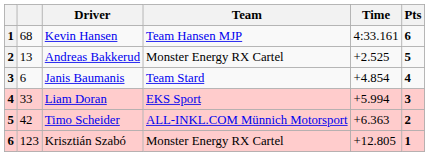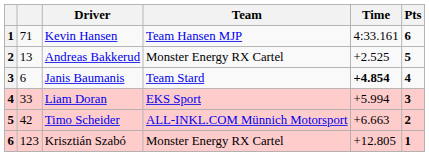 <table class="wikitable" style="font-size:95%">
 <tr>
 <th></th>
 <th></th>
 <th>Driver</th>
 <th>Team</th>
 <th>Time</th>
 <th>Pts</th>
 </tr>
 <tr>
 <th>1</th>
-<td>68</td>
+<td>71</td>
 <td> <a href='#'>Kevin Hansen</a></td>
 <td><a href='#'>Team Hansen MJP</a></td>
 <td>4:33.161</td>
 <td><strong>6</strong></td>
 </tr>
 <tr>
 <th>2</th>
 <td>13</td>
 <td> <a href='#'>Andreas Bakkerud</a></td>
 <td>Monster Energy RX Cartel</td>
 <td>+2.525</td>
 <td><strong>5</strong></td>
 </tr>
 <tr>
 <th>3</th>
 <td>6</td>
 <td> <a href='#'>Janis Baumanis</a></td>
 <td><a href='#'>Team Stard</a></td>
-<td>+4.854</td>
+<td><strong>+4.854</strong></td>
 <td><strong>4</strong></td>
 </tr>
 <tr>
 <th style="background:#ffcccc;">4</th>
 <td style="background:#ffcccc;">33</td>
 <td style="background:#ffcccc;"> <a href='#'>Liam Doran</a></td>
 <td style="background:#ffcccc;"><a href='#'>EKS Sport</a></td>
 <td style="background:#ffcccc;">+5.994</td>
 <td style="background:#ffcccc;"><strong>3</strong></td>
 </tr>
 <tr>
 <th style="background:#ffcccc;">5</th>
 <td style="background:#ffcccc;">42</td>
 <td style="background:#ffcccc;"> <a href='#'>Timo Scheider</a></td>
 <td style="background:#ffcccc;"><a href='#'>ALL-INKL.COM Münnich Motorsport</a></td>
-<td style="background:#ffcccc;">+6.363</td>
+<td style="background:#ffcccc;">+6.663</td>
 <td style="background:#ffcccc;"><strong>2</strong></td>
 </tr>
 <tr>
 <th style="background:#ffcccc;">6</th>
 <td style="background:#ffcccc;">123</td>
 <td style="background:#ffcccc;"> Krisztián Szabó</td>
 <td style="background:#ffcccc;">Monster Energy RX Cartel</td>
 <td style="background:#ffcccc;">+12.805</td>
 <td style="background:#ffcccc;"><strong>1</strong></td>
 </tr>
 </table>
